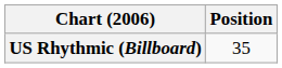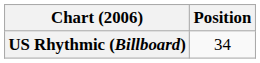 <table class="wikitable plainrowheaders" style="text-align:center;">
 <tr>
 <th scope="col">Chart (2006)</th>
 <th scope="col">Position</th>
 </tr>
 <tr>
 <th scope="row">US Rhythmic (<em>Billboard</em>)</th>
-<td>35</td>
+<td>34</td>
 </tr>
 </table>
